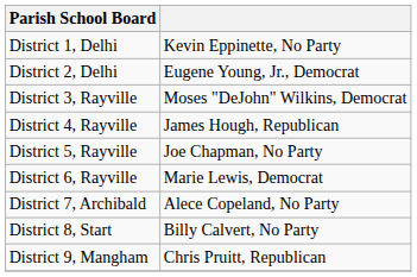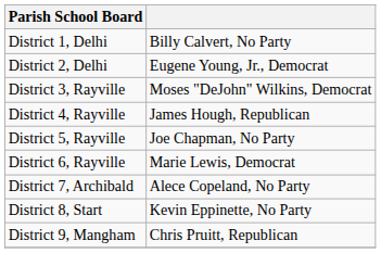 <table class="wikitable">
 <tr>
 <th>Parish School Board</th>
 <th></th>
 </tr>
 <tr>
 <td>District 1, Delhi</td>
-<td>Kevin Eppinette, No Party</td>
+<td>Billy Calvert, No Party</td>
 </tr>
 <tr>
 <td>District 2, Delhi</td>
 <td>Eugene Young, Jr., Democrat</td>
 </tr>
 <tr>
 <td>District 3, Rayville</td>
 <td>Moses "DeJohn" Wilkins, Democrat</td>
 </tr>
 <tr>
 <td>District 4, Rayville</td>
 <td>James Hough, Republican</td>
 </tr>
 <tr>
 <td>District 5, Rayville</td>
 <td>Joe Chapman, No Party</td>
 </tr>
 <tr>
 <td>District 6, Rayville</td>
 <td>Marie Lewis, Democrat</td>
 </tr>
 <tr>
 <td>District 7, Archibald</td>
 <td>Alece Copeland, No Party</td>
 </tr>
 <tr>
 <td>District 8, Start</td>
-<td>Billy Calvert, No Party</td>
+<td>Kevin Eppinette, No Party</td>
 </tr>
 <tr>
 <td>District 9, Mangham</td>
 <td>Chris Pruitt, Republican</td>
 </tr>
 <tr>
 </tr>
 </table>
